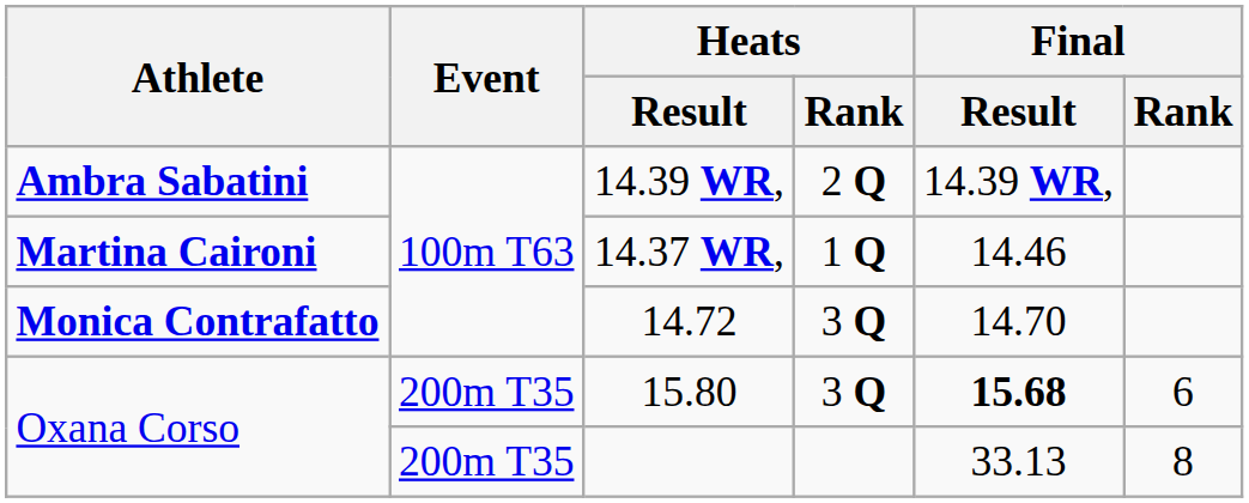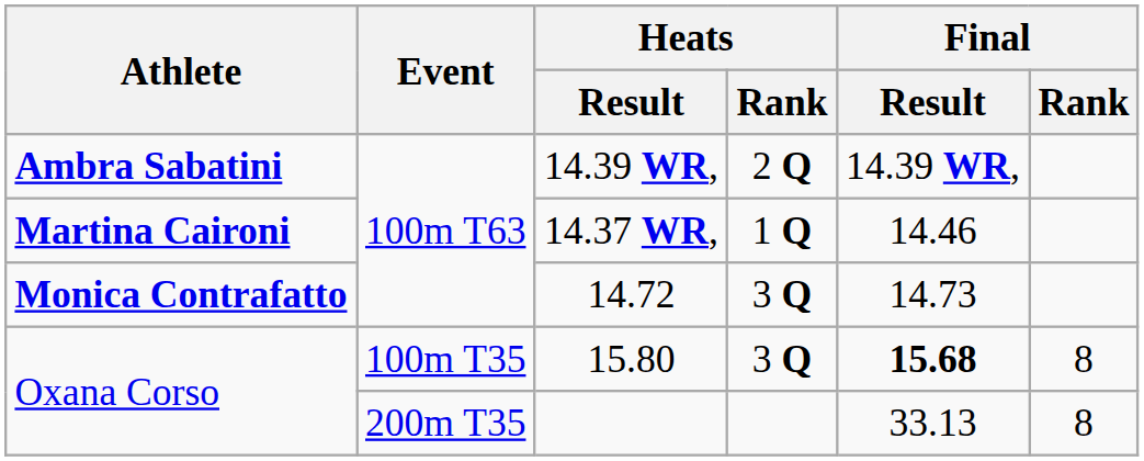 <table class=wikitable style="font-size:95%">
 <tr>
 <th rowspan="2">Athlete</th>
 <th rowspan="2">Event</th>
 <th colspan="2">Heats</th>
 <th colspan="2">Final</th>
 </tr>
 <tr>
 <th>Result</th>
 <th>Rank</th>
 <th>Result</th>
 <th>Rank</th>
 </tr>
 <tr align=center>
 <td align=left><strong><a href='#'>Ambra Sabatini</a></strong></td>
 <td rowspan=3 align=left><a href='#'>100m T63</a></td>
 <td>14.39 <strong><a href='#'>WR</a></strong>, <strong></strong></td>
 <td>2 <strong>Q</strong></td>
 <td>14.39 <strong><a href='#'>WR</a></strong>, <strong></strong></td>
 <td></td>
 </tr>
 <tr align=center>
 <td align=left><strong><a href='#'>Martina Caironi</a></strong></td>
 <td>14.37 <strong><a href='#'>WR</a></strong>, <strong></strong></td>
 <td>1 <strong>Q</strong></td>
 <td>14.46</td>
 <td></td>
 </tr>
 <tr align=center>
 <td align=left><strong><a href='#'>Monica Contrafatto</a></strong></td>
 <td>14.72 <strong></strong></td>
 <td>3 <strong>Q</strong></td>
-<td>14.70</td>
+<td>14.73</td>
 <td></td>
 </tr>
 <tr align=center>
 <td rowspan=2 align=left><a href='#'>Oxana Corso</a></td>
-<td align=left><a href='#'>200m T35</a></td>
+<td align=left><a href='#'>100m T35</a></td>
 <td>15.80 <strong></strong></td>
 <td>3 <strong>Q</strong></td>
 <td><strong>15.68</strong></td>
-<td>6</td>
+<td>8</td>
 </tr>
 <tr align=center>
 <td align=left><a href='#'>200m T35</a></td>
 <td></td>
 <td></td>
 <td>33.13 <strong></strong></td>
 <td>8</td>
 </tr>
 </table>
